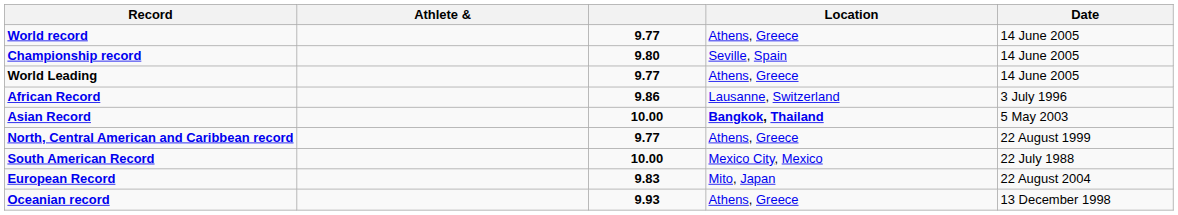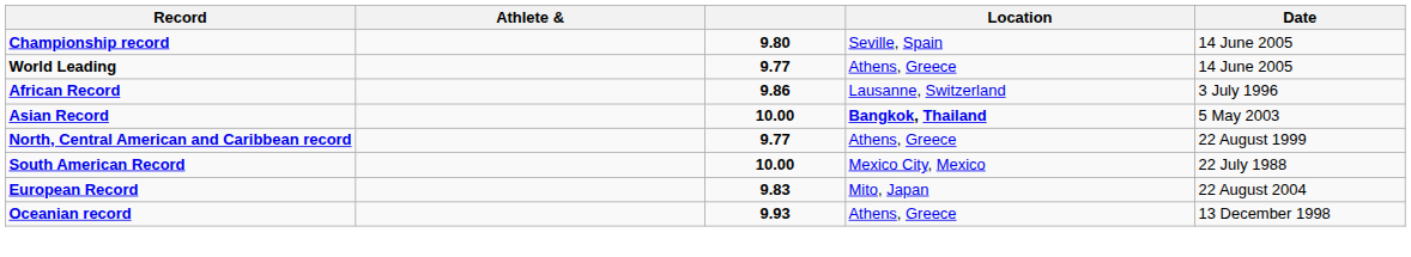 <table class="wikitable">
 <tr>
 <th width=25% align=center>Record</th>
 <th width=25% align=center>Athlete & </th>
 <th width=10% align=center></th>
 <th width=25% align=center>Location</th>
 <th width=15% align=center>Date</th>
-</tr>
-<tr>
-<td><strong><a href='#'>World record</a></strong></td>
-<td></td>
-<td align=center><strong>9.77</strong></td>
-<td><a href='#'>Athens</a>, <a href='#'>Greece</a></td>
-<td>14 June 2005</td>
 </tr>
 <tr>
 <td><strong><a href='#'>Championship record</a></strong></td>
 <td></td>
 <td align=center><strong>9.80</strong></td>
 <td><a href='#'>Seville</a>, <a href='#'>Spain</a></td>
 <td>14 June 2005</td>
 </tr>
 <tr>
 <td><strong>World Leading</strong></td>
 <td></td>
 <td align=center><strong>9.77</strong></td>
 <td><a href='#'>Athens</a>, <a href='#'>Greece</a></td>
 <td>14 June 2005</td>
 </tr>
 <tr>
 <td><strong><a href='#'>African Record</a></strong></td>
 <td></td>
 <td align=center><strong>9.86</strong></td>
 <td><a href='#'>Lausanne</a>, <a href='#'>Switzerland</a></td>
 <td>3 July 1996</td>
 </tr>
 <tr>
 <td><strong><a href='#'>Asian Record</a></strong></td>
 <td></td>
 <td align=center><strong>10.00</strong></td>
 <td><strong><a href='#'>Bangkok</a>, <a href='#'>Thailand</a></strong></td>
 <td>5 May 2003</td>
 </tr>
 <tr>
 <td><strong><a href='#'>North, Central American and Caribbean record</a></strong></td>
 <td></td>
 <td align=center><strong>9.77</strong></td>
 <td><a href='#'>Athens</a>, <a href='#'>Greece</a></td>
 <td>22 August 1999</td>
 </tr>
 <tr>
 <td><strong><a href='#'>South American Record</a></strong></td>
 <td></td>
 <td align=center><strong>10.00</strong></td>
 <td><a href='#'>Mexico City</a>, <a href='#'>Mexico</a></td>
 <td>22 July 1988</td>
 </tr>
 <tr>
 <td><strong><a href='#'>European Record</a></strong></td>
 <td></td>
 <td align=center><strong>9.83</strong></td>
 <td><a href='#'>Mito</a>, <a href='#'>Japan</a></td>
 <td>22 August 2004</td>
 </tr>
 <tr>
 <td><strong><a href='#'>Oceanian record</a></strong></td>
 <td></td>
 <td align=center><strong>9.93</strong></td>
 <td><a href='#'>Athens</a>, <a href='#'>Greece</a></td>
 <td>13 December 1998</td>
 </tr>
 </table>
